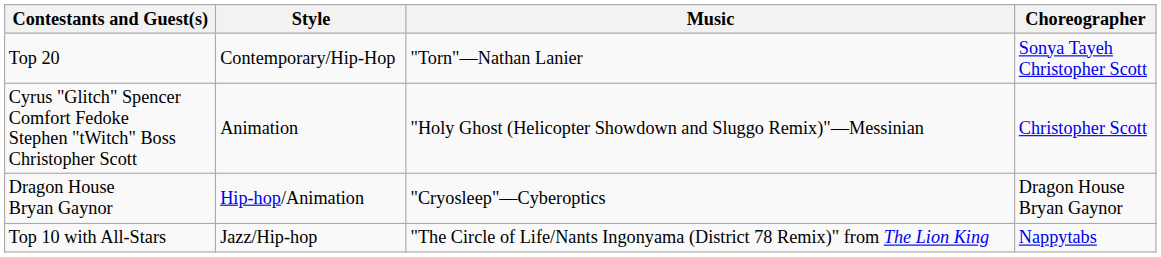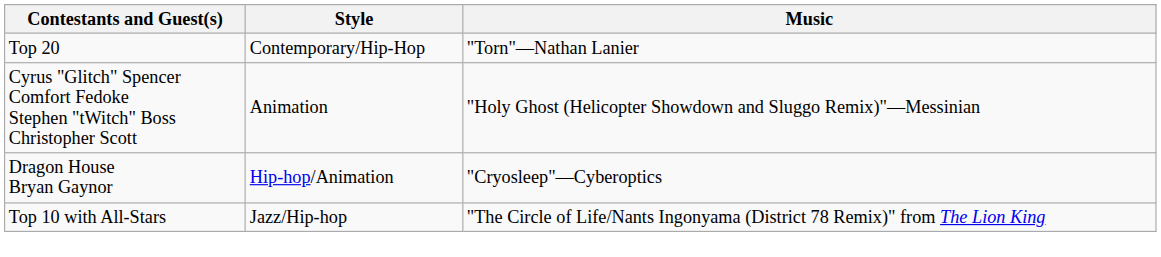 <table class="wikitable" style="width:80%;">
 <tr style="background:lightgrey; text-align:center;">
 <th>Contestants and Guest(s)</th>
 <th>Style</th>
 <th>Music</th>
-<th>Choreographer</th>
 </tr>
 <tr>
 <td>Top 20</td>
 <td>Contemporary/Hip-Hop</td>
 <td>"Torn"—Nathan Lanier</td>
-<td><a href='#'>Sonya Tayeh</a><br> <a href='#'>Christopher Scott</a></td>
 </tr>
 <tr>
 <td>Cyrus "Glitch" Spencer <br> Comfort Fedoke <br> Stephen "tWitch" Boss <br> Christopher Scott</td>
 <td>Animation</td>
 <td>"Holy Ghost (Helicopter Showdown and Sluggo Remix)"—Messinian</td>
-<td><a href='#'>Christopher Scott</a></td>
 </tr>
 <tr>
 <td>Dragon House <br> Bryan Gaynor</td>
 <td><a href='#'>Hip-hop</a>/Animation</td>
 <td>"Cryosleep"—Cyberoptics</td>
-<td>Dragon House <br> Bryan Gaynor</td>
 </tr>
 <tr>
 <td>Top 10 with All-Stars</td>
 <td>Jazz/Hip-hop</td>
 <td>"The Circle of Life/Nants Ingonyama (District 78 Remix)" from <em><a href='#'>The Lion King</a></em></td>
-<td><a href='#'>Nappytabs</a></td>
 </tr>
 </table>
